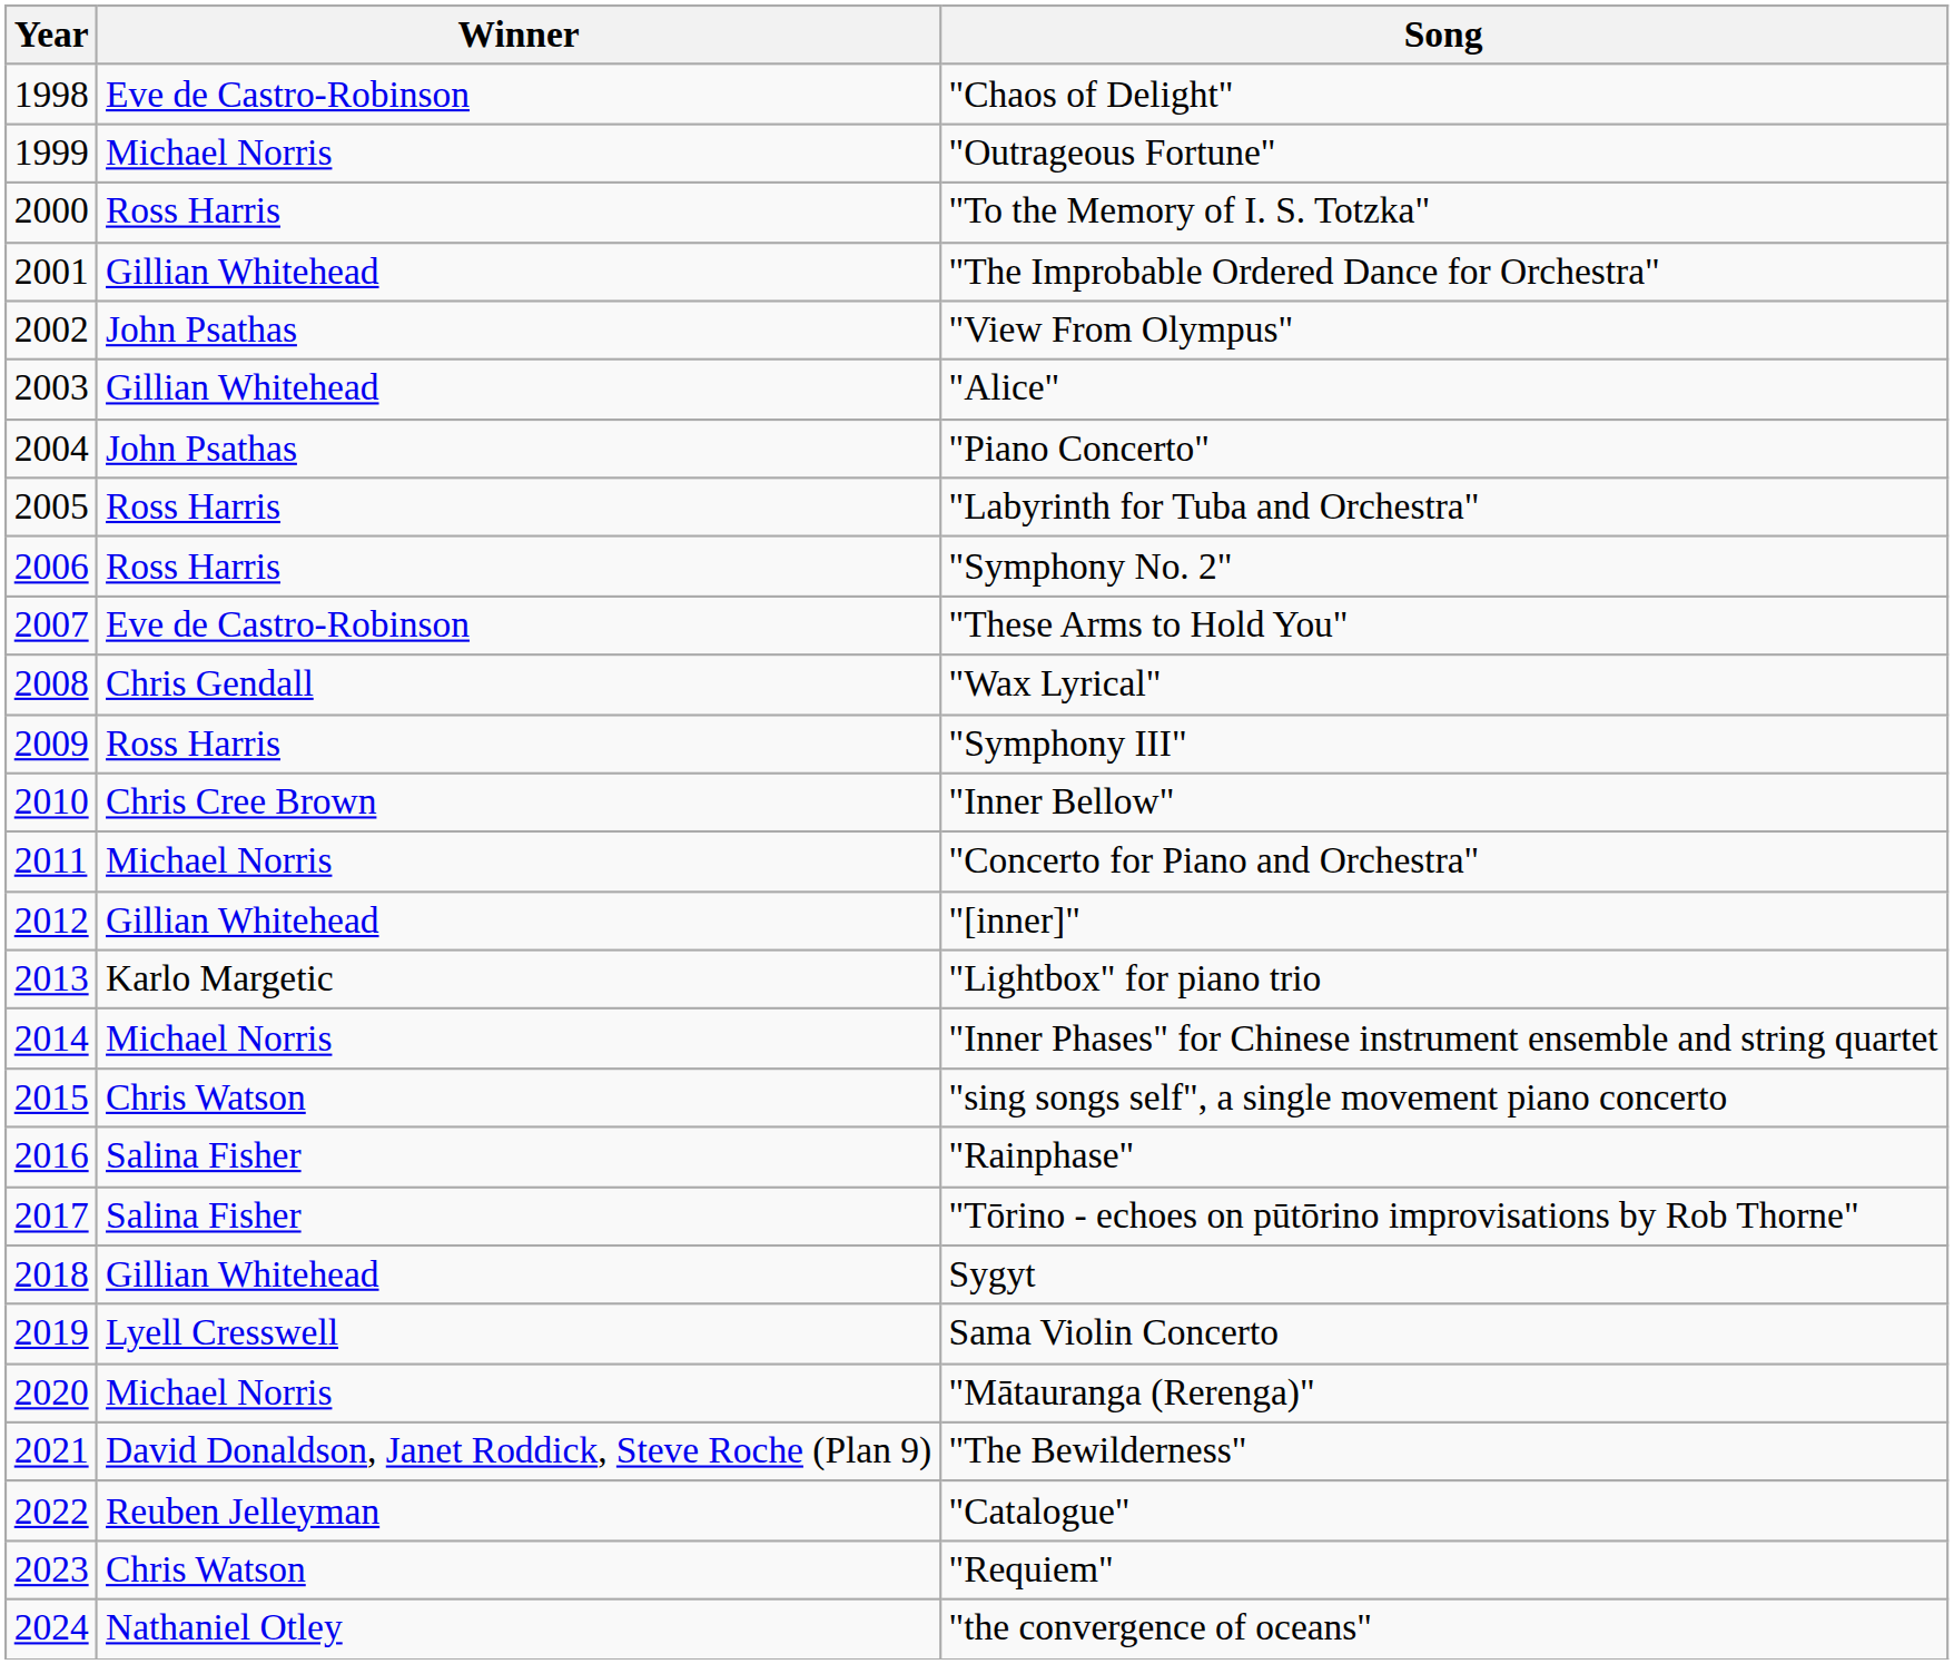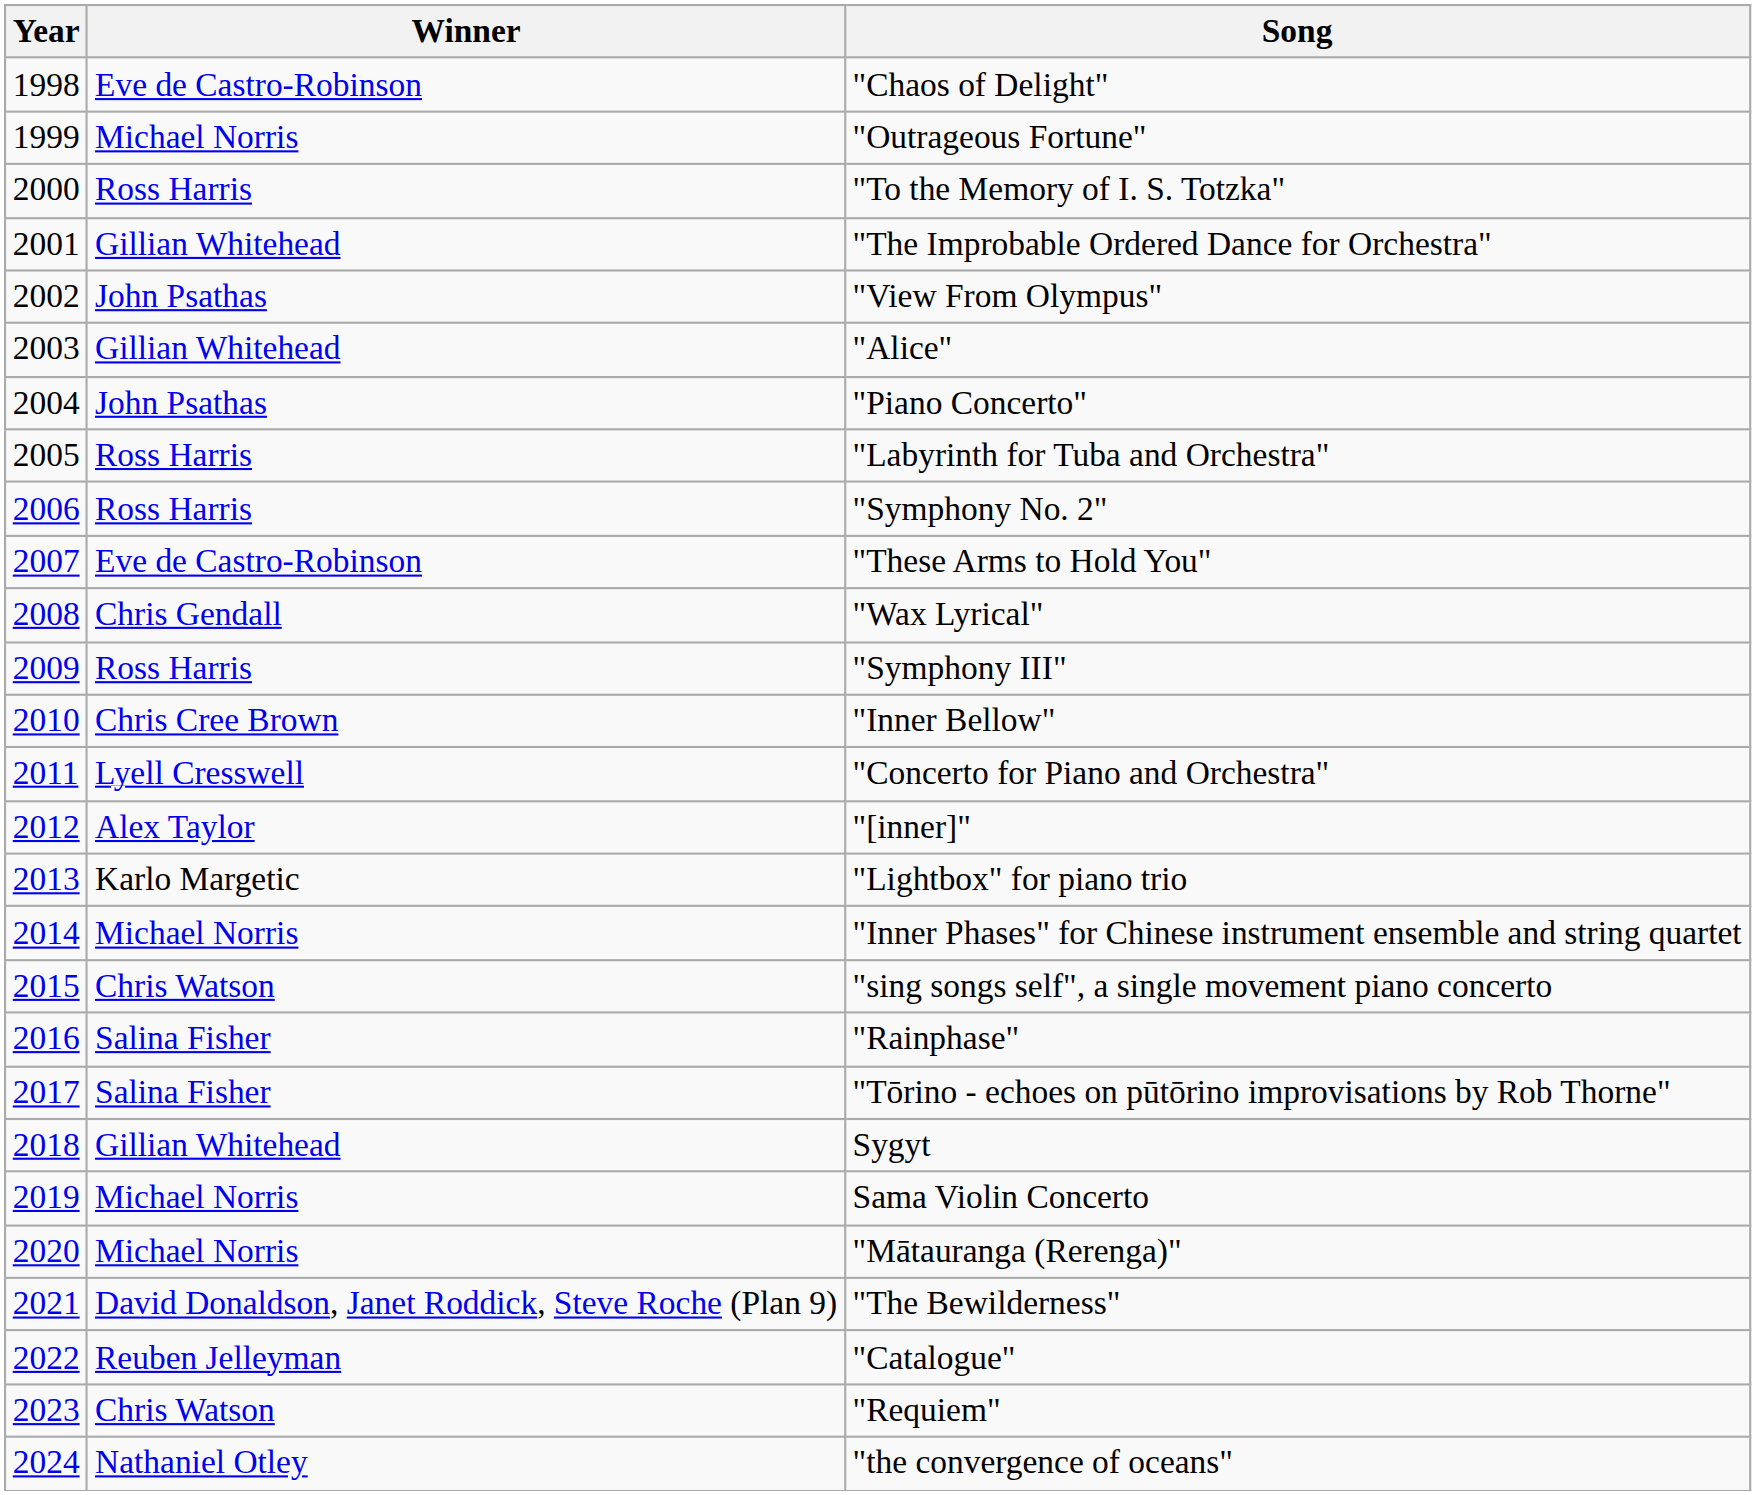 <table class="wikitable sortable">
 <tr>
 <th>Year</th>
 <th>Winner</th>
 <th>Song</th>
 </tr>
 <tr>
 <td>1998</td>
 <td><a href='#'>Eve de Castro-Robinson</a></td>
 <td>"Chaos of Delight"</td>
 </tr>
 <tr>
 <td>1999</td>
 <td><a href='#'>Michael Norris</a></td>
 <td>"Outrageous Fortune"</td>
 </tr>
 <tr>
 <td>2000</td>
 <td><a href='#'>Ross Harris</a></td>
 <td>"To the Memory of I. S. Totzka"</td>
 </tr>
 <tr>
 <td>2001</td>
 <td><a href='#'>Gillian Whitehead</a></td>
 <td>"The Improbable Ordered Dance for Orchestra"</td>
 </tr>
 <tr>
 <td>2002</td>
 <td><a href='#'>John Psathas</a></td>
 <td>"View From Olympus"</td>
 </tr>
 <tr>
 <td>2003</td>
 <td><a href='#'>Gillian Whitehead</a></td>
 <td>"Alice"</td>
 </tr>
 <tr>
 <td>2004</td>
 <td><a href='#'>John Psathas</a></td>
 <td>"Piano Concerto"</td>
 </tr>
 <tr>
 <td>2005</td>
 <td><a href='#'>Ross Harris</a></td>
 <td>"Labyrinth for Tuba and Orchestra"</td>
 </tr>
 <tr>
 <td><a href='#'>2006</a></td>
 <td><a href='#'>Ross Harris</a></td>
 <td>"Symphony No. 2"</td>
 </tr>
 <tr>
 <td><a href='#'>2007</a></td>
 <td><a href='#'>Eve de Castro-Robinson</a></td>
 <td>"These Arms to Hold You"</td>
 </tr>
 <tr>
 <td><a href='#'>2008</a></td>
 <td><a href='#'>Chris Gendall</a></td>
 <td>"Wax Lyrical"</td>
 </tr>
 <tr>
 <td><a href='#'>2009</a></td>
 <td><a href='#'>Ross Harris</a></td>
 <td>"Symphony III"</td>
 </tr>
 <tr>
 <td><a href='#'>2010</a></td>
 <td><a href='#'>Chris Cree Brown</a></td>
 <td>"Inner Bellow"</td>
 </tr>
 <tr>
 <td><a href='#'>2011</a></td>
-<td><a href='#'>Michael Norris</a></td>
+<td><a href='#'>Lyell Cresswell</a></td>
 <td>"Concerto for Piano and Orchestra"</td>
 </tr>
 <tr>
 <td><a href='#'>2012</a></td>
-<td><a href='#'>Gillian Whitehead</a></td>
+<td><a href='#'>Alex Taylor</a></td>
 <td>"[inner]"</td>
 </tr>
 <tr>
 <td><a href='#'>2013</a></td>
 <td>Karlo Margetic</td>
 <td>"Lightbox" for piano trio</td>
 </tr>
 <tr>
 <td><a href='#'>2014</a></td>
 <td><a href='#'>Michael Norris</a></td>
 <td>"Inner Phases" for Chinese instrument ensemble and string quartet</td>
 </tr>
 <tr>
 <td><a href='#'>2015</a></td>
 <td><a href='#'>Chris Watson</a></td>
 <td>"sing songs self", a single movement piano concerto</td>
 </tr>
 <tr>
 <td><a href='#'>2016</a></td>
 <td><a href='#'>Salina Fisher</a></td>
 <td>"Rainphase"</td>
 </tr>
 <tr>
 <td><a href='#'>2017</a></td>
 <td><a href='#'>Salina Fisher</a></td>
 <td>"Tōrino - echoes on pūtōrino improvisations by Rob Thorne"</td>
 </tr>
 <tr>
 <td><a href='#'>2018</a></td>
 <td><a href='#'>Gillian Whitehead</a></td>
 <td>Sygyt</td>
 </tr>
 <tr>
 <td><a href='#'>2019</a></td>
-<td><a href='#'>Lyell Cresswell</a></td>
+<td><a href='#'>Michael Norris</a></td>
 <td>Sama Violin Concerto</td>
 </tr>
 <tr>
 <td><a href='#'>2020</a></td>
 <td><a href='#'>Michael Norris</a></td>
 <td>"Mātauranga (Rerenga)"</td>
 </tr>
 <tr>
 <td><a href='#'>2021</a></td>
 <td><a href='#'>David Donaldson</a>, <a href='#'>Janet Roddick</a>, <a href='#'>Steve Roche</a> (Plan 9)</td>
 <td>"The Bewilderness"</td>
 </tr>
 <tr>
 <td><a href='#'>2022</a></td>
 <td><a href='#'>Reuben Jelleyman</a></td>
 <td>"Catalogue"</td>
 </tr>
 <tr>
 <td><a href='#'>2023</a></td>
 <td><a href='#'>Chris Watson</a></td>
 <td>"Requiem"</td>
 </tr>
 <tr>
 <td><a href='#'>2024</a></td>
 <td><a href='#'>Nathaniel Otley</a></td>
 <td>"the convergence of oceans"</td>
 </tr>
 <tr>
 </tr>
 </table>
